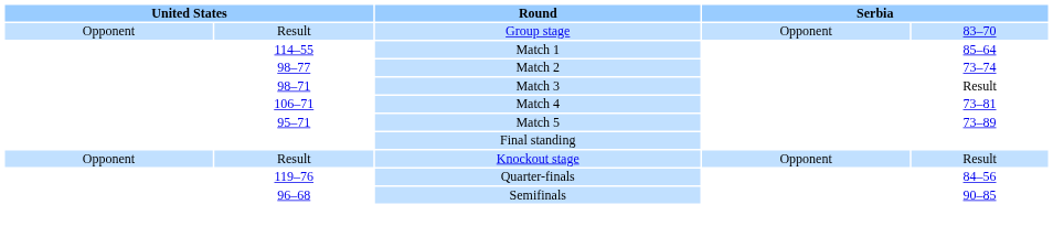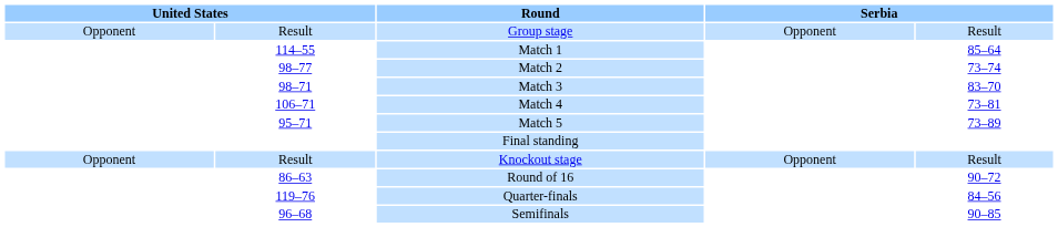 <table style="width:100%; text-align:center;">
 <tr style="vertical-align:top; background:#9cf;">
 <th colspan=2 style="width:1*">United States</th>
 <th>Round</th>
 <th colspan=2 style="width:1*">Serbia</th>
 </tr>
 <tr style="vertical-align:top; background:#c1e0ff;">
 <td>Opponent</td>
 <td>Result</td>
 <td><a href='#'>Group stage</a></td>
 <td>Opponent</td>
-<td><a href='#'>83–70</a></td>
+<td>Result</td>
 </tr>
 <tr>
 <td align=left></td>
 <td><a href='#'>114–55</a></td>
 <td style="background:#c1e0ff;">Match 1</td>
 <td align=left></td>
 <td><a href='#'>85–64</a></td>
 </tr>
 <tr>
 <td align=left></td>
 <td><a href='#'>98–77</a></td>
 <td style="background:#c1e0ff;">Match 2</td>
 <td align=left></td>
 <td><a href='#'>73–74</a></td>
 </tr>
 <tr>
 <td align=left></td>
 <td><a href='#'>98–71</a></td>
 <td style="background:#c1e0ff;">Match 3</td>
 <td align=left></td>
-<td>Result</td>
+<td><a href='#'>83–70</a></td>
 </tr>
 <tr>
 <td align=left></td>
 <td><a href='#'>106–71</a></td>
 <td style="background:#c1e0ff;">Match 4</td>
 <td align=left></td>
 <td><a href='#'>73–81</a></td>
 </tr>
 <tr>
 <td align=left></td>
 <td><a href='#'>95–71</a></td>
 <td style="background:#c1e0ff;">Match 5</td>
 <td align=left></td>
 <td><a href='#'>73–89</a></td>
 </tr>
 <tr>
 <td colspan="2" style="text-align:center;"><br></td>
 <td style="background:#c1e0ff;">Final standing</td>
 <td colspan="2" style="text-align:center;"><br></td>
 </tr>
 <tr style="vertical-align:top; background:#c1e0ff;">
 <td>Opponent</td>
 <td>Result</td>
 <td><a href='#'>Knockout stage</a></td>
 <td>Opponent</td>
 <td>Result</td>
 </tr>
 <tr>
 <td align=left></td>
+<td><a href='#'>86–63</a></td>
+<td style="background:#c1e0ff;">Round of 16</td>
+<td align=left></td>
+<td><a href='#'>90–72</a></td>
+</tr>
+<tr>
+<td align=left></td>
 <td><a href='#'>119–76</a></td>
 <td style="background:#c1e0ff;">Quarter-finals</td>
 <td align=left></td>
 <td><a href='#'>84–56</a></td>
 </tr>
 <tr>
 <td align=left></td>
 <td><a href='#'>96–68</a></td>
 <td style="background:#c1e0ff;">Semifinals</td>
 <td align=left></td>
 <td><a href='#'>90–85</a></td>
 </tr>
 </table>
